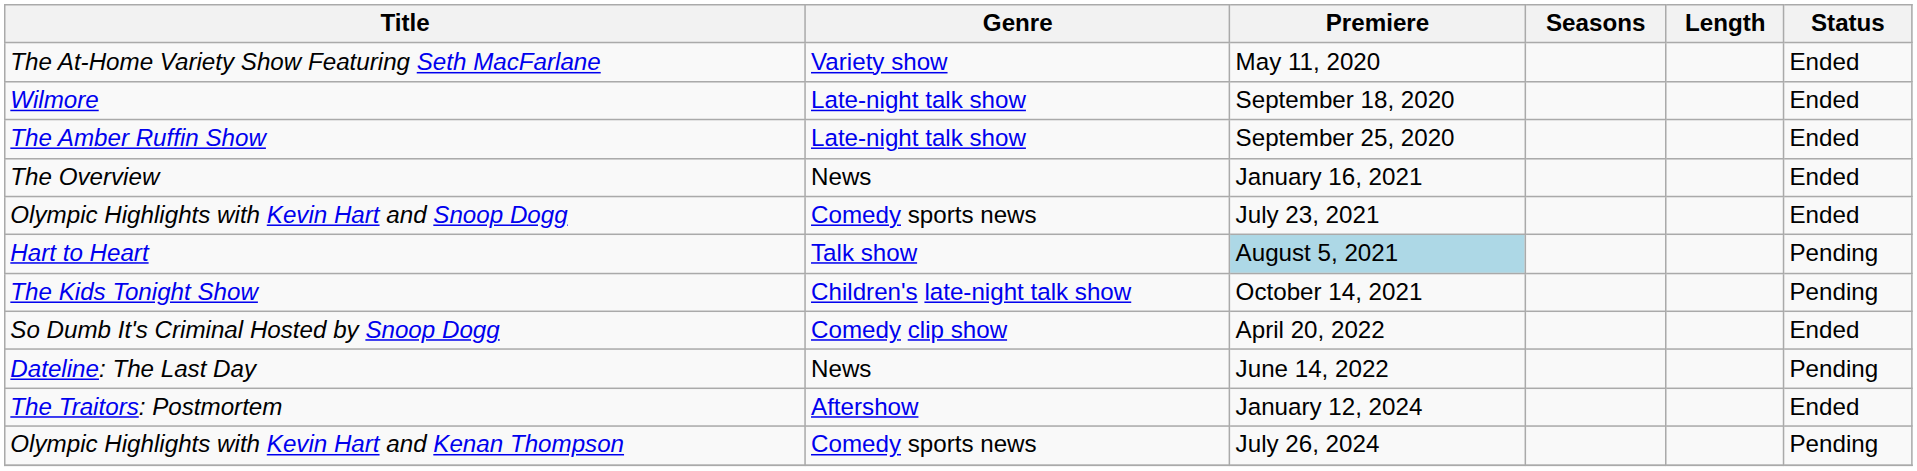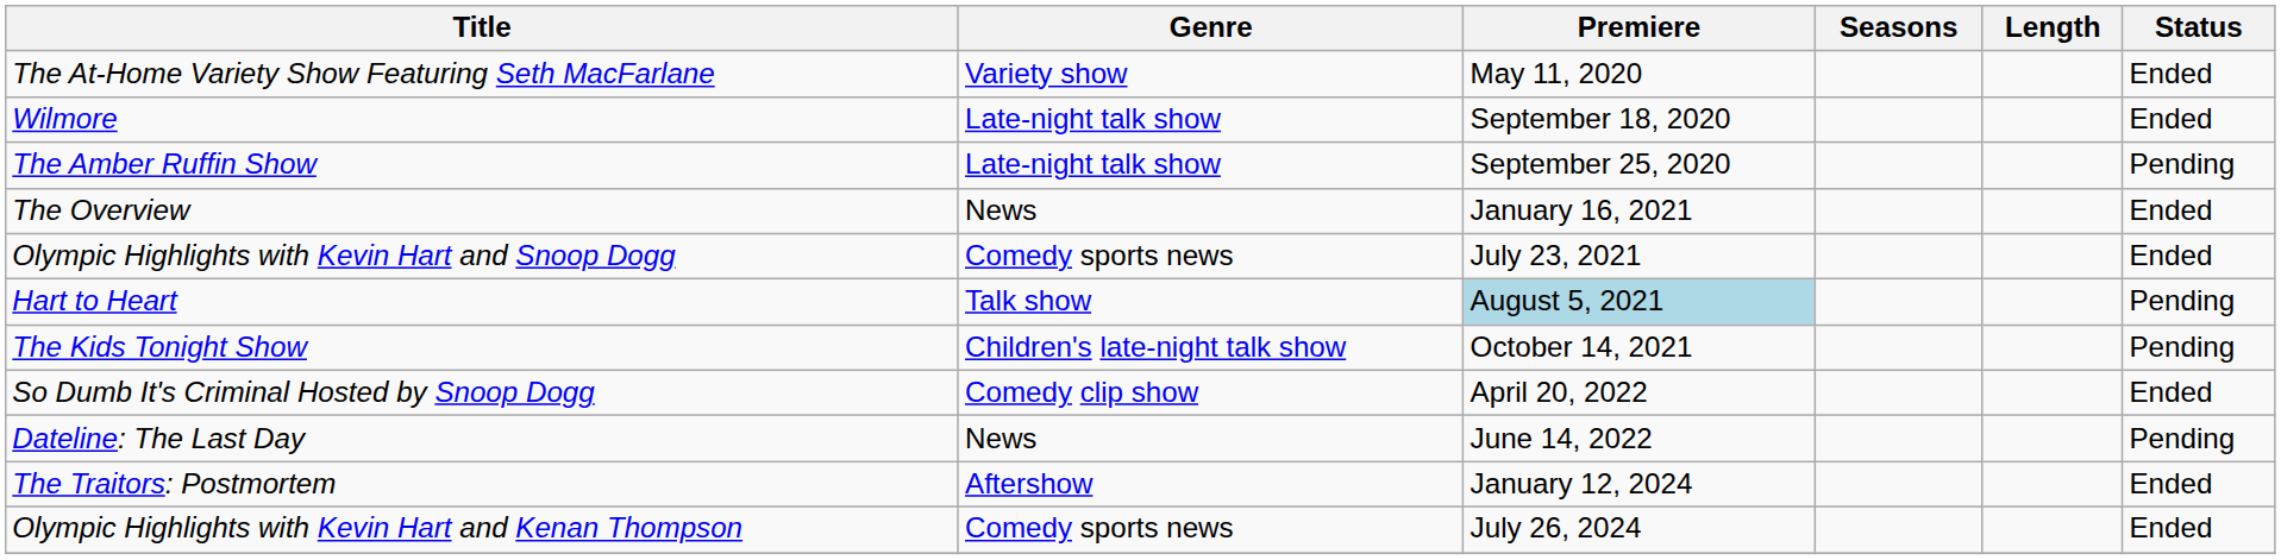 <table class="wikitable sortable" style="width:100%;">
 <tr>
 <th>Title</th>
 <th>Genre</th>
 <th>Premiere</th>
 <th>Seasons</th>
 <th>Length</th>
 <th>Status</th>
 </tr>
 <tr>
 <td><em>The At-Home Variety Show Featuring <a href='#'>Seth MacFarlane</a></em></td>
 <td><a href='#'>Variety show</a></td>
 <td>May 11, 2020</td>
 <td></td>
 <td></td>
 <td>Ended</td>
 </tr>
 <tr>
 <td><em><a href='#'>Wilmore</a></em></td>
 <td><a href='#'>Late-night talk show</a></td>
 <td>September 18, 2020</td>
 <td></td>
 <td></td>
 <td>Ended</td>
 </tr>
 <tr>
 <td><em><a href='#'>The Amber Ruffin Show</a></em></td>
 <td><a href='#'>Late-night talk show</a></td>
 <td>September 25, 2020</td>
 <td></td>
 <td></td>
-<td>Ended</td>
+<td>Pending</td>
 </tr>
 <tr>
 <td><em>The Overview</em></td>
 <td>News</td>
 <td>January 16, 2021</td>
 <td></td>
 <td></td>
 <td>Ended</td>
 </tr>
 <tr>
 <td><em>Olympic Highlights with <a href='#'>Kevin Hart</a> and <a href='#'>Snoop Dogg</a></em></td>
 <td><a href='#'>Comedy</a> sports news</td>
 <td>July 23, 2021</td>
 <td></td>
 <td></td>
 <td>Ended</td>
 </tr>
 <tr>
 <td><em><a href='#'>Hart to Heart</a></em></td>
 <td><a href='#'>Talk show</a></td>
 <td style="background: lightblue;">August 5, 2021</td>
 <td></td>
 <td></td>
 <td>Pending</td>
 </tr>
 <tr>
 <td><em><a href='#'>The Kids Tonight Show</a></em></td>
 <td><a href='#'>Children's</a> <a href='#'>late-night talk show</a></td>
 <td>October 14, 2021</td>
 <td></td>
 <td></td>
 <td>Pending</td>
 </tr>
 <tr>
 <td><em>So Dumb It's Criminal Hosted by <a href='#'>Snoop Dogg</a></em></td>
 <td><a href='#'>Comedy</a> <a href='#'>clip show</a></td>
 <td>April 20, 2022</td>
 <td></td>
 <td></td>
 <td>Ended</td>
 </tr>
 <tr>
 <td><em><a href='#'>Dateline</a>: The Last Day</em></td>
 <td>News</td>
 <td>June 14, 2022</td>
 <td></td>
 <td></td>
 <td>Pending</td>
 </tr>
 <tr>
 <td><em><a href='#'>The Traitors</a>: Postmortem</em></td>
 <td><a href='#'>Aftershow</a></td>
 <td>January 12, 2024</td>
 <td></td>
 <td></td>
 <td>Ended</td>
 </tr>
 <tr>
 <td><em>Olympic Highlights with <a href='#'>Kevin Hart</a> and <a href='#'>Kenan Thompson</a></em></td>
 <td><a href='#'>Comedy</a> sports news</td>
 <td>July 26, 2024</td>
 <td></td>
 <td></td>
-<td>Pending</td>
+<td>Ended</td>
 </tr>
 <tr>
 </tr>
 </table>
